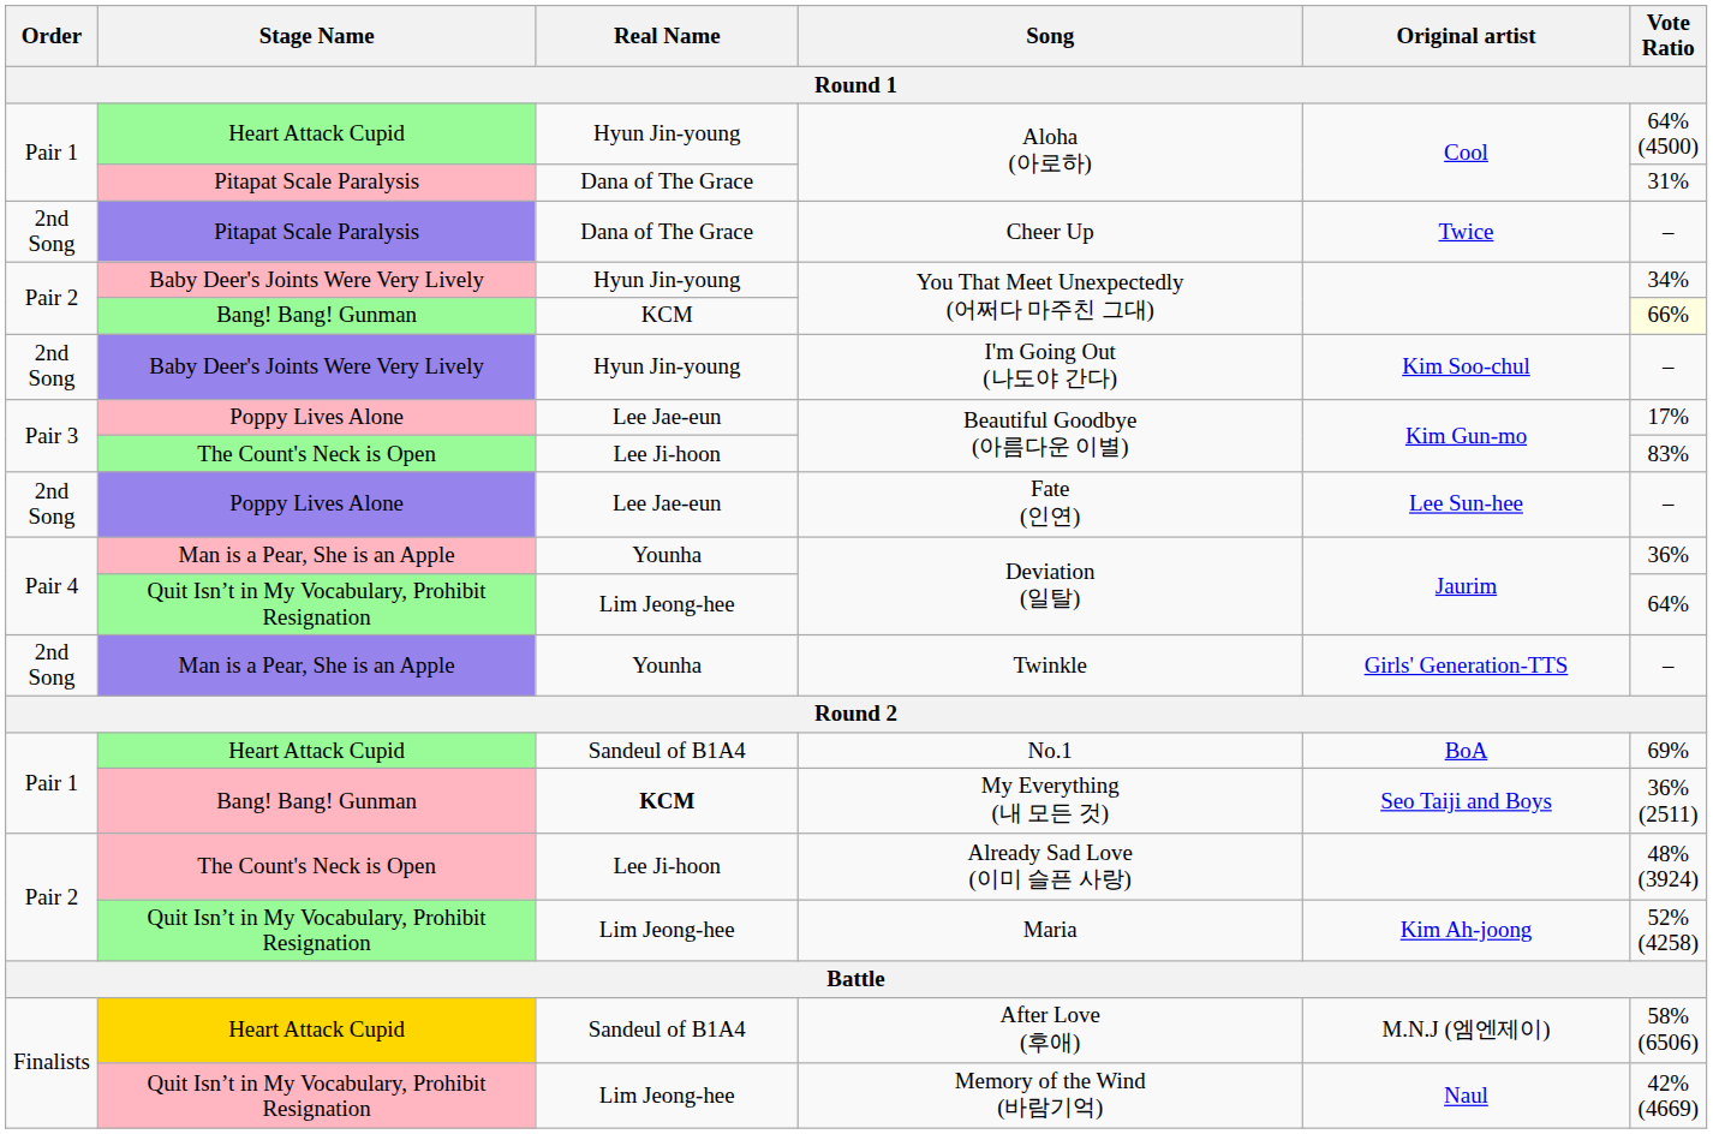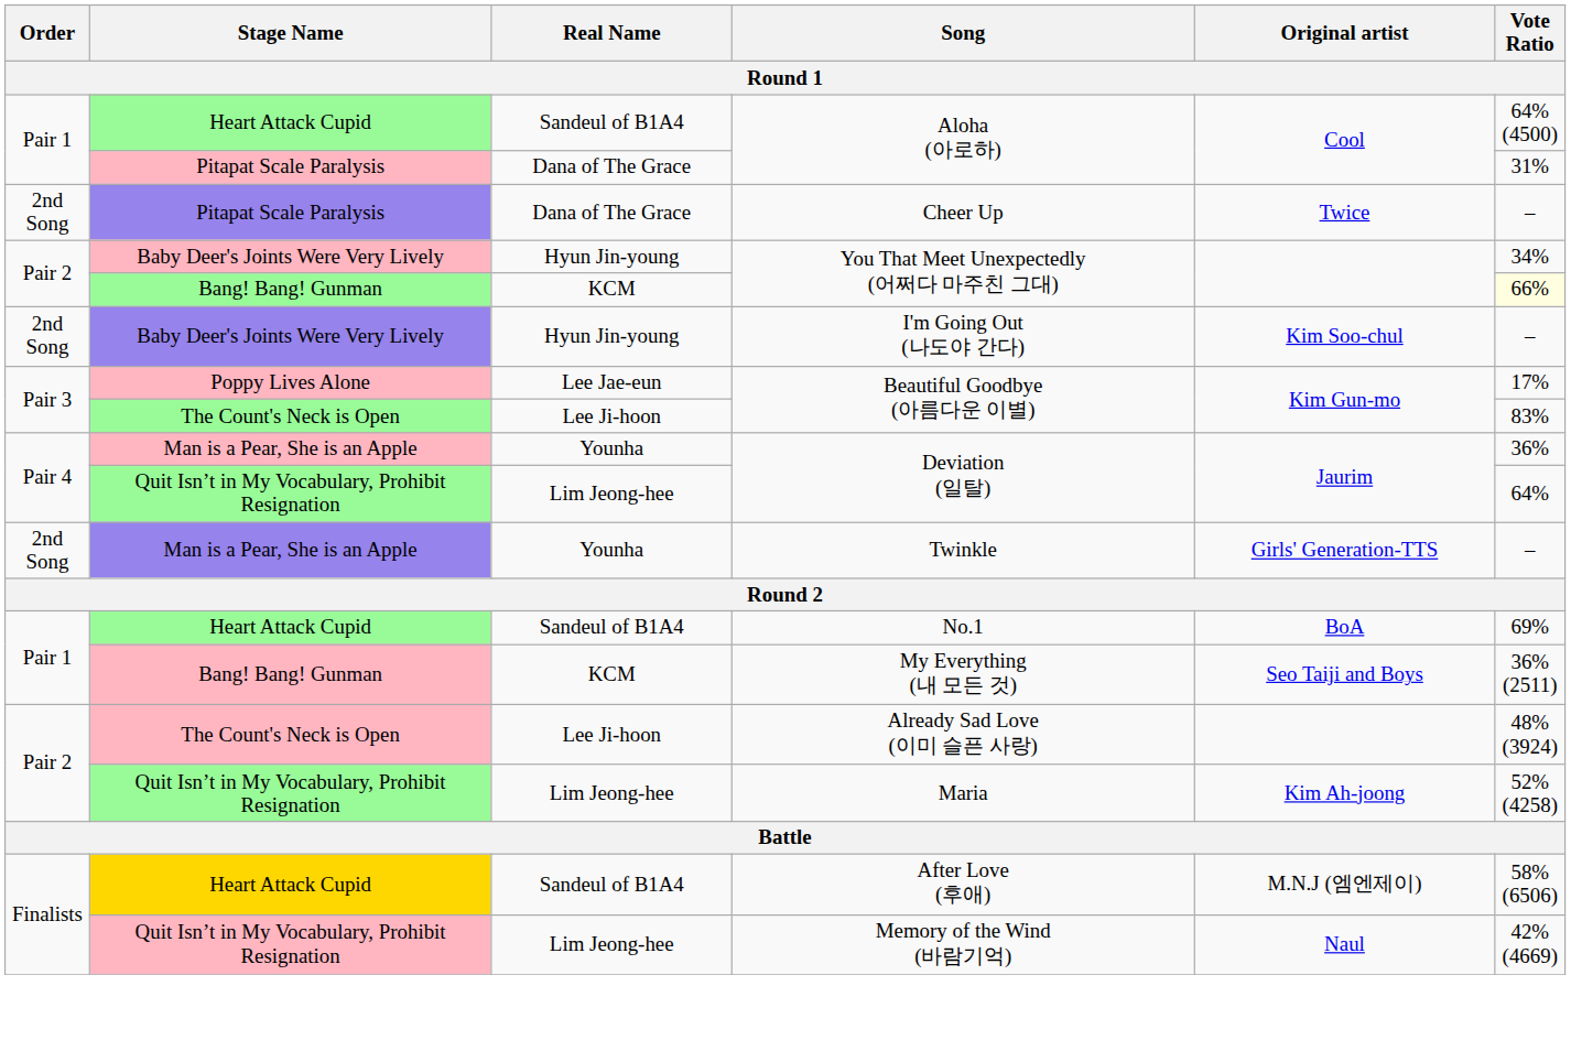 <table class="wikitable" style="text-align:center; width:95%;">
 <tr>
 <th style="width:1%;">Order</th>
 <th style="width:20%;">Stage Name</th>
 <th style="width:12%;">Real Name</th>
 <th style="width:23%;">Song</th>
 <th style="width:15%;">Original artist</th>
 <th style="width:1%;">Vote Ratio</th>
 </tr>
 <tr>
 <th colspan=6>Round 1</th>
 </tr>
 <tr>
 <td rowspan=2>Pair 1</td>
 <td bgcolor="palegreen">Heart Attack Cupid</td>
-<td>Hyun Jin-young</td>
+<td>Sandeul of B1A4</td>
 <td rowspan=2>Aloha<br>(아로하)</td>
 <td rowspan=2><a href='#'>Cool</a></td>
 <td>64% (4500)</td>
 </tr>
 <tr>
 <td bgcolor="lightpink">Pitapat Scale Paralysis</td>
 <td>Dana of The Grace</td>
 <td>31%</td>
 </tr>
 <tr>
 <td>2nd Song</td>
 <td bgcolor="#9683EC">Pitapat Scale Paralysis</td>
 <td>Dana of The Grace</td>
 <td>Cheer Up</td>
 <td><a href='#'>Twice</a></td>
 <td>–</td>
 </tr>
 <tr>
 <td rowspan=2>Pair 2</td>
 <td bgcolor="lightpink">Baby Deer's Joints Were Very Lively</td>
 <td>Hyun Jin-young</td>
 <td rowspan=2>You That Meet Unexpectedly<br>(어쩌다 마주친 그대)</td>
 <td rowspan=2></td>
 <td>34%</td>
 </tr>
 <tr>
 <td bgcolor="palegreen">Bang! Bang! Gunman</td>
 <td>KCM</td>
 <td style="background: lightyellow;">66%</td>
 </tr>
 <tr>
 <td>2nd Song</td>
 <td bgcolor="#9683EC">Baby Deer's Joints Were Very Lively</td>
 <td>Hyun Jin-young</td>
 <td>I'm Going Out<br>(나도야 간다)</td>
 <td><a href='#'>Kim Soo-chul</a></td>
 <td>–</td>
 </tr>
 <tr>
 <td rowspan=2>Pair 3</td>
 <td bgcolor="lightpink">Poppy Lives Alone</td>
 <td>Lee Jae-eun</td>
 <td rowspan=2>Beautiful Goodbye<br>(아름다운 이별)</td>
 <td rowspan=2><a href='#'>Kim Gun-mo</a></td>
 <td>17%</td>
 </tr>
 <tr>
 <td bgcolor="palegreen">The Count's Neck is Open</td>
 <td>Lee Ji-hoon</td>
 <td>83%</td>
 </tr>
 <tr>
-<td>2nd Song</td>
-<td bgcolor="#9683EC">Poppy Lives Alone</td>
-<td>Lee Jae-eun</td>
-<td>Fate<br>(인연)</td>
-<td><a href='#'>Lee Sun-hee</a></td>
-<td>–</td>
-</tr>
-<tr>
 <td rowspan=2>Pair 4</td>
 <td bgcolor="lightpink">Man is a Pear, She is an Apple</td>
 <td>Younha</td>
 <td rowspan=2>Deviation<br>(일탈)</td>
 <td rowspan=2><a href='#'>Jaurim</a></td>
 <td>36%</td>
 </tr>
 <tr>
 <td bgcolor="palegreen">Quit Isn’t in My Vocabulary, Prohibit Resignation</td>
 <td>Lim Jeong-hee</td>
 <td>64%</td>
 </tr>
 <tr>
 <td>2nd Song</td>
 <td bgcolor="#9683EC">Man is a Pear, She is an Apple</td>
 <td>Younha</td>
 <td>Twinkle</td>
 <td><a href='#'>Girls' Generation-TTS</a></td>
 <td>–</td>
 </tr>
 <tr>
 <th colspan=6>Round 2</th>
 </tr>
 <tr>
 <td rowspan=2>Pair 1</td>
 <td bgcolor="palegreen">Heart Attack Cupid</td>
 <td>Sandeul of B1A4</td>
 <td>No.1</td>
 <td><a href='#'>BoA</a></td>
 <td>69%</td>
 </tr>
 <tr>
 <td bgcolor="lightpink">Bang! Bang! Gunman</td>
-<td><strong>KCM</strong></td>
+<td>KCM</td>
 <td>My Everything<br>(내 모든 것)</td>
 <td><a href='#'>Seo Taiji and Boys</a></td>
 <td>36% (2511)</td>
 </tr>
 <tr>
 <td rowspan=2>Pair 2</td>
 <td bgcolor="lightpink">The Count's Neck is Open</td>
 <td>Lee Ji-hoon</td>
 <td>Already Sad Love<br>(이미 슬픈 사랑)</td>
 <td></td>
 <td>48% (3924)</td>
 </tr>
 <tr>
 <td bgcolor="palegreen">Quit Isn’t in My Vocabulary, Prohibit Resignation</td>
 <td>Lim Jeong-hee</td>
 <td>Maria</td>
 <td><a href='#'>Kim Ah-joong</a></td>
 <td>52% (4258)</td>
 </tr>
 <tr>
 <th colspan=6>Battle</th>
 </tr>
 <tr>
 <td rowspan=2>Finalists</td>
 <td bgcolor="gold">Heart Attack Cupid</td>
 <td>Sandeul of B1A4</td>
 <td>After Love<br>(후애)</td>
 <td>M.N.J (엠엔제이)</td>
 <td>58% (6506)</td>
 </tr>
 <tr>
 <td bgcolor="lightpink">Quit Isn’t in My Vocabulary, Prohibit Resignation</td>
 <td>Lim Jeong-hee</td>
 <td>Memory of the Wind<br>(바람기억)</td>
 <td><a href='#'>Naul</a></td>
 <td>42% (4669)</td>
 </tr>
 </table>
